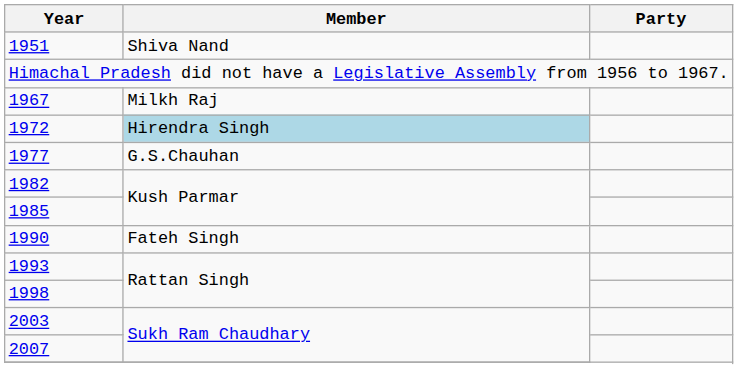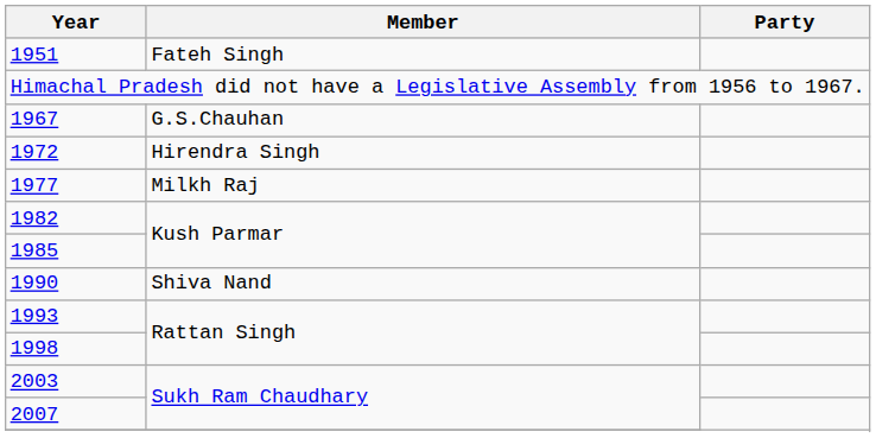 <table class="wikitable sortable">
 <tr>
 <th>Year</th>
 <th>Member</th>
 <th colspan="2">Party</th>
 </tr>
 <tr>
 <td><a href='#'>1951</a></td>
-<td>Shiva Nand</td>
+<td>Fateh Singh</td>
 <td></td>
 </tr>
 <tr>
 <td colspan=4><a href='#'>Himachal Pradesh</a> did not have a <a href='#'>Legislative Assembly</a> from 1956 to 1967.</td>
 </tr>
 <tr>
 <td><a href='#'>1967</a></td>
-<td>Milkh Raj</td>
+<td>G.S.Chauhan</td>
 <td></td>
 </tr>
 <tr>
 <td><a href='#'>1972</a></td>
-<td style="background: lightblue;">Hirendra Singh</td>
+<td>Hirendra Singh</td>
 </tr>
 <tr>
 <td><a href='#'>1977</a></td>
-<td>G.S.Chauhan</td>
+<td>Milkh Raj</td>
 <td></td>
 </tr>
 <tr>
 <td><a href='#'>1982</a></td>
 <td rowspan="2">Kush Parmar</td>
 <td></td>
 </tr>
 <tr>
 <td><a href='#'>1985</a></td>
 </tr>
 <tr>
 <td><a href='#'>1990</a></td>
-<td>Fateh Singh</td>
+<td>Shiva Nand</td>
 <td></td>
 </tr>
 <tr>
 <td><a href='#'>1993</a></td>
 <td rowspan="2">Rattan Singh</td>
 <td></td>
 </tr>
 <tr>
 <td><a href='#'>1998</a></td>
 </tr>
 <tr>
 <td><a href='#'>2003</a></td>
 <td rowspan=2><a href='#'>Sukh Ram Chaudhary</a></td>
 <td></td>
 </tr>
 <tr>
 <td><a href='#'>2007</a></td>
 </tr>
 <tr>
 </tr>
 </table>
